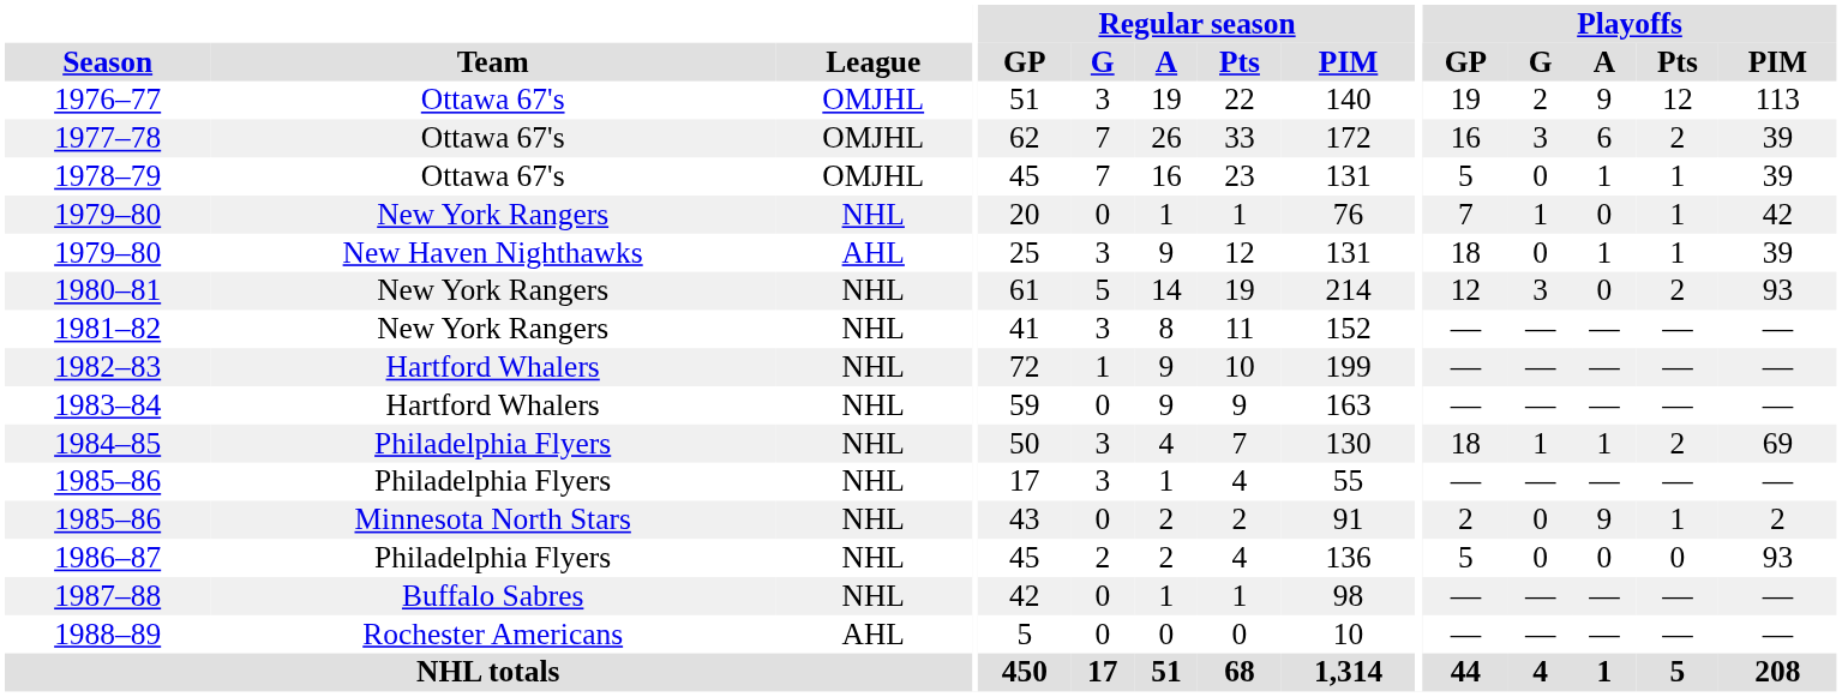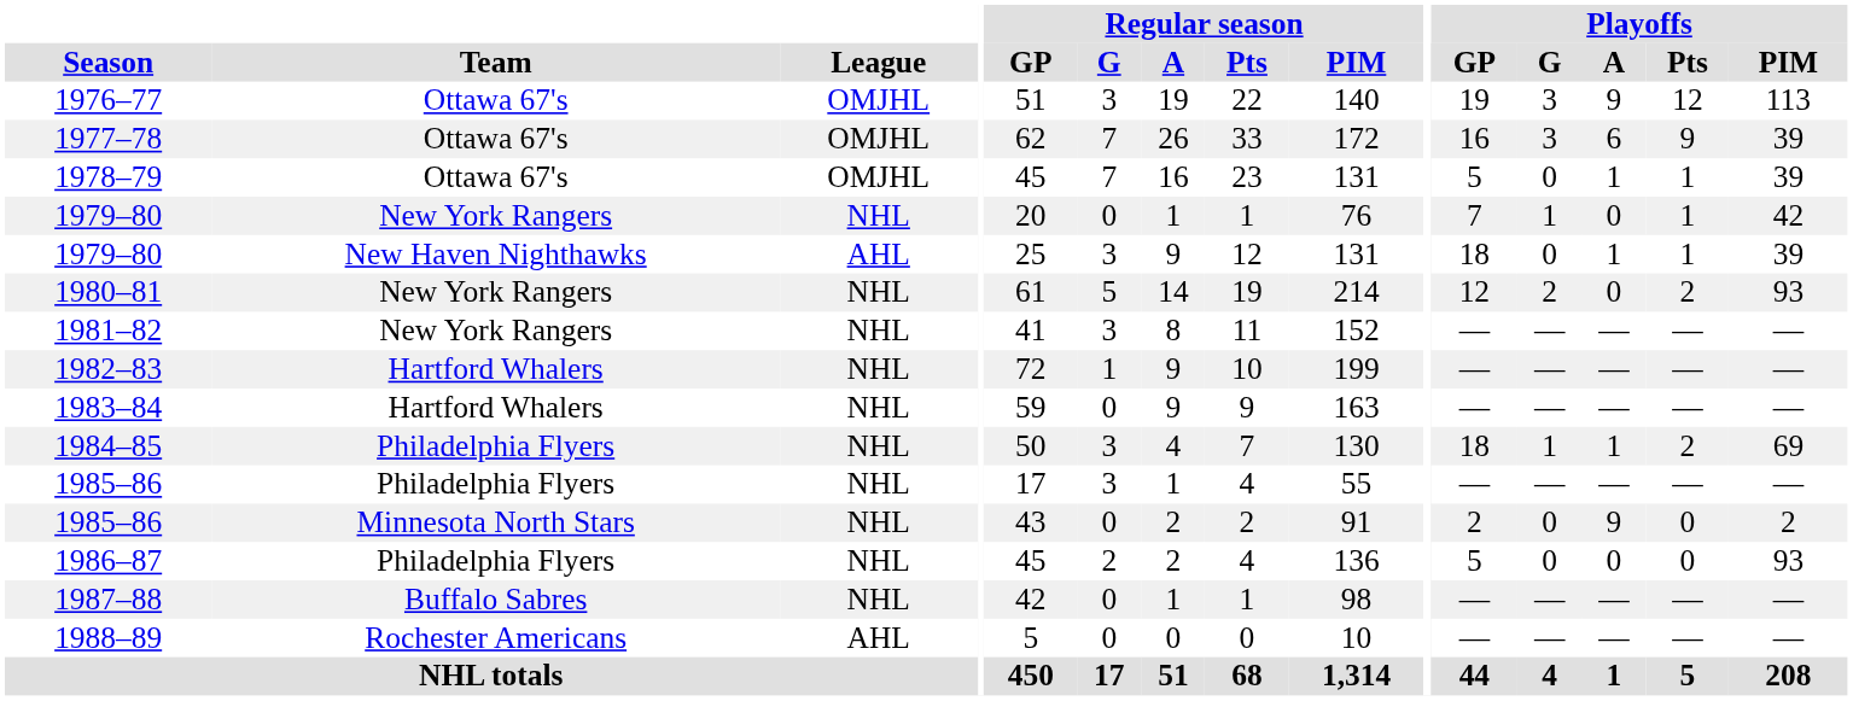 <table border="0" cellpadding="1" cellspacing="0" style="text-align:center; width:60em">
 <tr bgcolor="#e0e0e0">
 <th colspan="3" bgcolor="#ffffff"></th>
 <th rowspan="99" bgcolor="#ffffff"></th>
 <th colspan="5"><a href='#'>Regular season</a></th>
 <th rowspan="99" bgcolor="#ffffff"></th>
 <th colspan="5"><a href='#'>Playoffs</a></th>
 </tr>
 <tr bgcolor="#e0e0e0">
 <th><a href='#'>Season</a></th>
 <th>Team</th>
 <th>League</th>
 <th>GP</th>
 <th><a href='#'>G</a></th>
 <th><a href='#'>A</a></th>
 <th><a href='#'>Pts</a></th>
 <th><a href='#'>PIM</a></th>
 <th>GP</th>
 <th>G</th>
 <th>A</th>
 <th>Pts</th>
 <th>PIM</th>
 </tr>
 <tr>
 <td><a href='#'>1976–77</a></td>
 <td><a href='#'>Ottawa 67's</a></td>
 <td><a href='#'>OMJHL</a></td>
 <td>51</td>
 <td>3</td>
 <td>19</td>
 <td>22</td>
 <td>140</td>
 <td>19</td>
-<td>2</td>
+<td>3</td>
 <td>9</td>
 <td>12</td>
 <td>113</td>
 </tr>
 <tr bgcolor="#f0f0f0">
 <td><a href='#'>1977–78</a></td>
 <td>Ottawa 67's</td>
 <td>OMJHL</td>
 <td>62</td>
 <td>7</td>
 <td>26</td>
 <td>33</td>
 <td>172</td>
 <td>16</td>
 <td>3</td>
 <td>6</td>
-<td>2</td>
+<td>9</td>
 <td>39</td>
 </tr>
 <tr>
 <td><a href='#'>1978–79</a></td>
 <td>Ottawa 67's</td>
 <td>OMJHL</td>
 <td>45</td>
 <td>7</td>
 <td>16</td>
 <td>23</td>
 <td>131</td>
 <td>5</td>
 <td>0</td>
 <td>1</td>
 <td>1</td>
 <td>39</td>
 </tr>
 <tr bgcolor="#f0f0f0">
 <td><a href='#'>1979–80</a></td>
 <td><a href='#'>New York Rangers</a></td>
 <td><a href='#'>NHL</a></td>
 <td>20</td>
 <td>0</td>
 <td>1</td>
 <td>1</td>
 <td>76</td>
 <td>7</td>
 <td>1</td>
 <td>0</td>
 <td>1</td>
 <td>42</td>
 </tr>
 <tr>
 <td><a href='#'>1979–80</a></td>
 <td><a href='#'>New Haven Nighthawks</a></td>
 <td><a href='#'>AHL</a></td>
 <td>25</td>
 <td>3</td>
 <td>9</td>
 <td>12</td>
 <td>131</td>
 <td>18</td>
 <td>0</td>
 <td>1</td>
 <td>1</td>
 <td>39</td>
 </tr>
 <tr bgcolor="#f0f0f0">
 <td><a href='#'>1980–81</a></td>
 <td>New York Rangers</td>
 <td>NHL</td>
 <td>61</td>
 <td>5</td>
 <td>14</td>
 <td>19</td>
 <td>214</td>
 <td>12</td>
-<td>3</td>
+<td>2</td>
 <td>0</td>
 <td>2</td>
 <td>93</td>
 </tr>
 <tr>
 <td><a href='#'>1981–82</a></td>
 <td>New York Rangers</td>
 <td>NHL</td>
 <td>41</td>
 <td>3</td>
 <td>8</td>
 <td>11</td>
 <td>152</td>
 <td>—</td>
 <td>—</td>
 <td>—</td>
 <td>—</td>
 <td>—</td>
 </tr>
 <tr bgcolor="#f0f0f0">
 <td><a href='#'>1982–83</a></td>
 <td><a href='#'>Hartford Whalers</a></td>
 <td>NHL</td>
 <td>72</td>
 <td>1</td>
 <td>9</td>
 <td>10</td>
 <td>199</td>
 <td>—</td>
 <td>—</td>
 <td>—</td>
 <td>—</td>
 <td>—</td>
 </tr>
 <tr>
 <td><a href='#'>1983–84</a></td>
 <td>Hartford Whalers</td>
 <td>NHL</td>
 <td>59</td>
 <td>0</td>
 <td>9</td>
 <td>9</td>
 <td>163</td>
 <td>—</td>
 <td>—</td>
 <td>—</td>
 <td>—</td>
 <td>—</td>
 </tr>
 <tr bgcolor="#f0f0f0">
 <td><a href='#'>1984–85</a></td>
 <td><a href='#'>Philadelphia Flyers</a></td>
 <td>NHL</td>
 <td>50</td>
 <td>3</td>
 <td>4</td>
 <td>7</td>
 <td>130</td>
 <td>18</td>
 <td>1</td>
 <td>1</td>
 <td>2</td>
 <td>69</td>
 </tr>
 <tr>
 <td><a href='#'>1985–86</a></td>
 <td>Philadelphia Flyers</td>
 <td>NHL</td>
 <td>17</td>
 <td>3</td>
 <td>1</td>
 <td>4</td>
 <td>55</td>
 <td>—</td>
 <td>—</td>
 <td>—</td>
 <td>—</td>
 <td>—</td>
 </tr>
 <tr bgcolor="#f0f0f0">
 <td><a href='#'>1985–86</a></td>
 <td><a href='#'>Minnesota North Stars</a></td>
 <td>NHL</td>
 <td>43</td>
 <td>0</td>
 <td>2</td>
 <td>2</td>
 <td>91</td>
 <td>2</td>
 <td>0</td>
 <td>9</td>
-<td>1</td>
+<td>0</td>
 <td>2</td>
 </tr>
 <tr>
 <td><a href='#'>1986–87</a></td>
 <td>Philadelphia Flyers</td>
 <td>NHL</td>
 <td>45</td>
 <td>2</td>
 <td>2</td>
 <td>4</td>
 <td>136</td>
 <td>5</td>
 <td>0</td>
 <td>0</td>
 <td>0</td>
 <td>93</td>
 </tr>
 <tr bgcolor="#f0f0f0">
 <td><a href='#'>1987–88</a></td>
 <td><a href='#'>Buffalo Sabres</a></td>
 <td>NHL</td>
 <td>42</td>
 <td>0</td>
 <td>1</td>
 <td>1</td>
 <td>98</td>
 <td>—</td>
 <td>—</td>
 <td>—</td>
 <td>—</td>
 <td>—</td>
 </tr>
 <tr>
 <td><a href='#'>1988–89</a></td>
 <td><a href='#'>Rochester Americans</a></td>
 <td>AHL</td>
 <td>5</td>
 <td>0</td>
 <td>0</td>
 <td>0</td>
 <td>10</td>
 <td>—</td>
 <td>—</td>
 <td>—</td>
 <td>—</td>
 <td>—</td>
 </tr>
 <tr>
 </tr>
 <tr ALIGN="center" bgcolor="#e0e0e0">
 <th colspan="3">NHL totals</th>
 <th ALIGN="center">450</th>
 <th ALIGN="center">17</th>
 <th ALIGN="center">51</th>
 <th ALIGN="center">68</th>
 <th ALIGN="center">1,314</th>
 <th ALIGN="center">44</th>
 <th ALIGN="center">4</th>
 <th ALIGN="center">1</th>
 <th ALIGN="center">5</th>
 <th ALIGN="center">208</th>
 </tr>
 </table>
